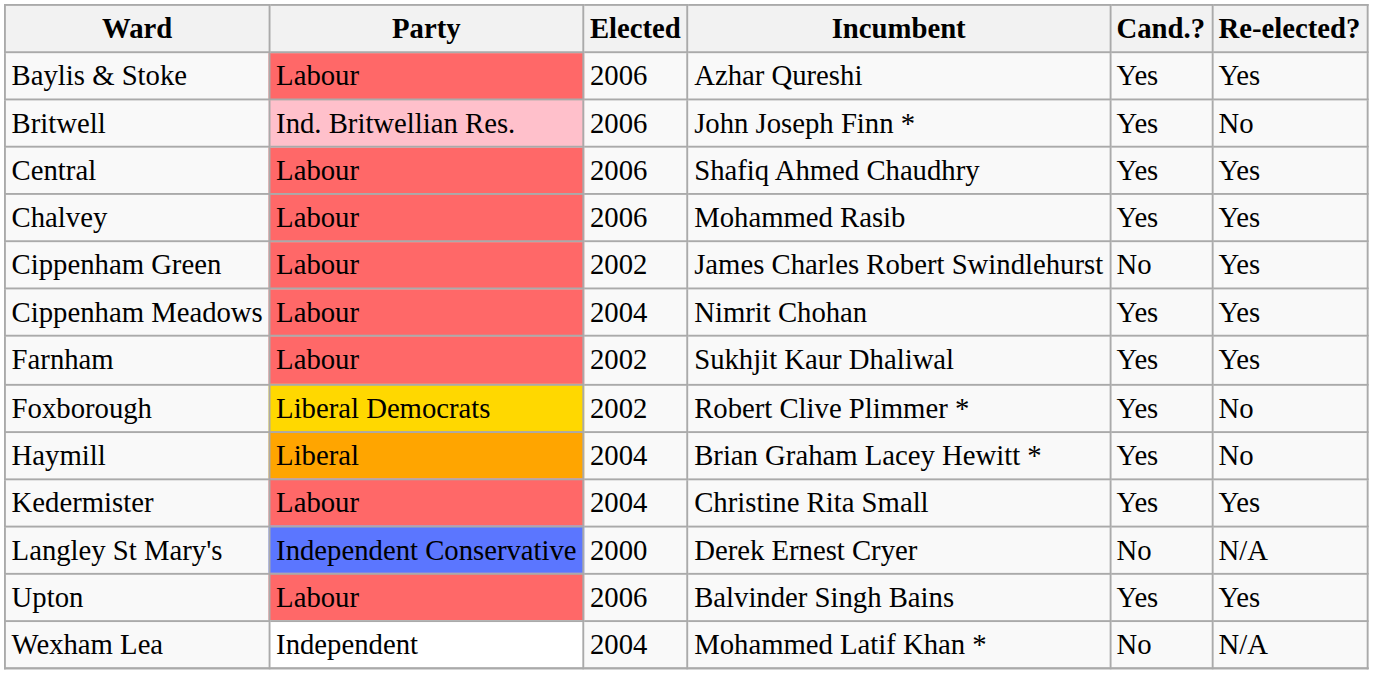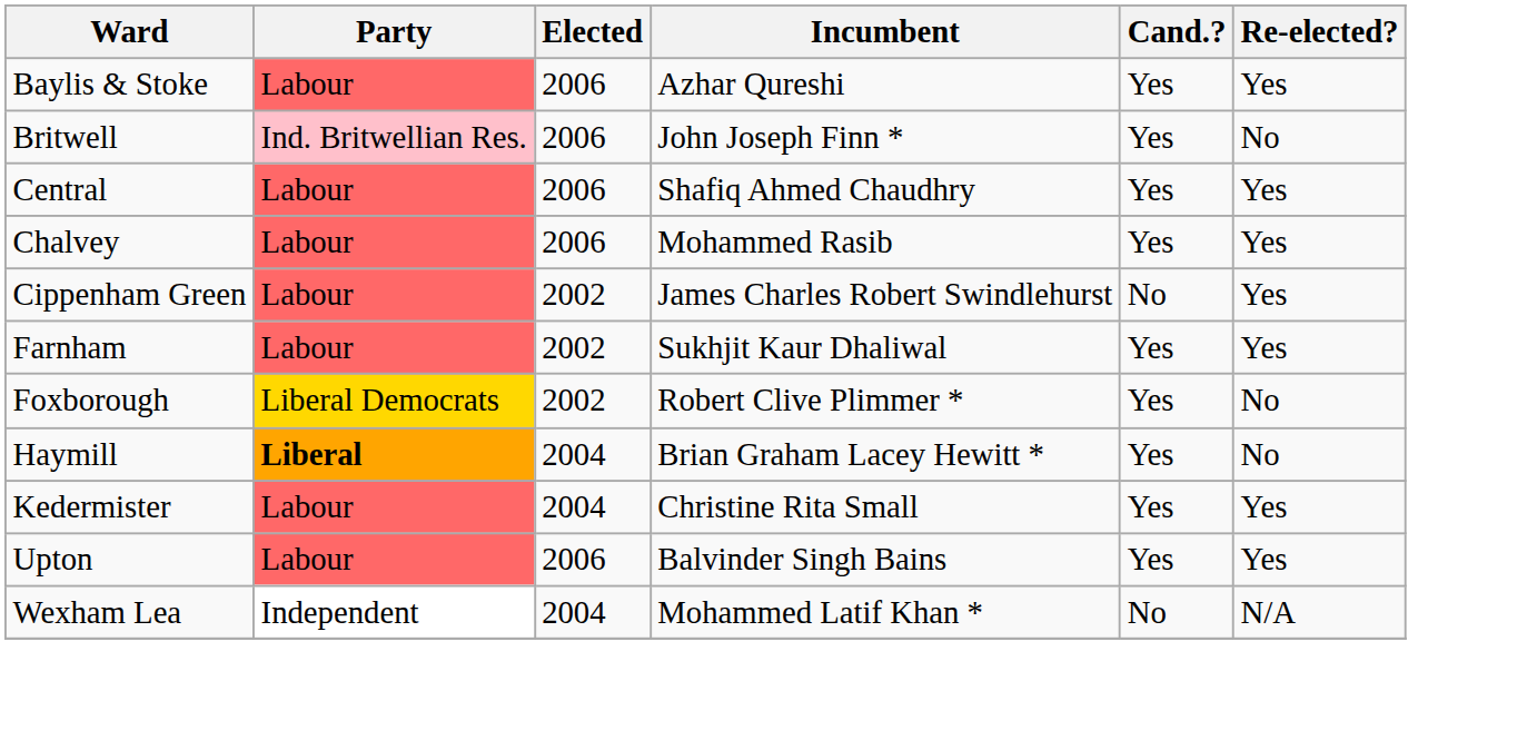 <table class="wikitable" style="font-size: 95%;">
 <tr>
 <th>Ward</th>
 <th>Party</th>
 <th>Elected</th>
 <th>Incumbent</th>
 <th>Cand.?</th>
 <th>Re-elected?</th>
 </tr>
 <tr>
 <td>Baylis & Stoke</td>
 <td bgcolor="FF6868">Labour</td>
 <td>2006</td>
 <td>Azhar Qureshi</td>
 <td>Yes</td>
 <td>Yes</td>
 </tr>
 <tr>
 <td>Britwell</td>
 <td bgcolor="pink">Ind. Britwellian Res.</td>
 <td>2006</td>
 <td>John Joseph Finn *</td>
 <td>Yes</td>
 <td>No</td>
 </tr>
 <tr>
 <td>Central</td>
 <td bgcolor="FF6868">Labour</td>
 <td>2006</td>
 <td>Shafiq Ahmed Chaudhry</td>
 <td>Yes</td>
 <td>Yes</td>
 </tr>
 <tr>
 <td>Chalvey</td>
 <td bgcolor="FF6868">Labour</td>
 <td>2006</td>
 <td>Mohammed Rasib</td>
 <td>Yes</td>
 <td>Yes</td>
 </tr>
 <tr>
 <td>Cippenham Green</td>
 <td bgcolor="FF6868">Labour</td>
 <td>2002</td>
 <td>James Charles Robert Swindlehurst</td>
 <td>No</td>
 <td>Yes</td>
 </tr>
 <tr>
-<td>Cippenham Meadows</td>
-<td bgcolor="FF6868">Labour</td>
-<td>2004</td>
-<td>Nimrit Chohan</td>
-<td>Yes</td>
-<td>Yes</td>
-</tr>
-<tr>
 <td>Farnham</td>
 <td bgcolor="FF6868">Labour</td>
 <td>2002</td>
 <td>Sukhjit Kaur Dhaliwal</td>
 <td>Yes</td>
 <td>Yes</td>
 </tr>
 <tr>
 <td>Foxborough</td>
 <td bgcolor="FFD800">Liberal Democrats</td>
 <td>2002</td>
 <td>Robert Clive Plimmer *</td>
 <td>Yes</td>
 <td>No</td>
 </tr>
 <tr>
 <td>Haymill</td>
-<td bgcolor="orange">Liberal</td>
+<td bgcolor="orange"><strong>Liberal</strong></td>
 <td>2004</td>
 <td>Brian Graham Lacey Hewitt *</td>
 <td>Yes</td>
 <td>No</td>
 </tr>
 <tr>
 <td>Kedermister</td>
 <td bgcolor="FF6868">Labour</td>
 <td>2004</td>
 <td>Christine Rita Small</td>
 <td>Yes</td>
 <td>Yes</td>
-</tr>
-<tr>
-<td>Langley St Mary's</td>
-<td bgcolor="5B76FF">Independent Conservative</td>
-<td>2000</td>
-<td>Derek Ernest Cryer</td>
-<td>No</td>
-<td>N/A</td>
 </tr>
 <tr>
 <td>Upton</td>
 <td bgcolor="FF6868">Labour</td>
 <td>2006</td>
 <td>Balvinder Singh Bains</td>
 <td>Yes</td>
 <td>Yes</td>
 </tr>
 <tr>
 <td>Wexham Lea</td>
 <td bgcolor="white">Independent</td>
 <td>2004</td>
 <td>Mohammed Latif Khan *</td>
 <td>No</td>
 <td>N/A</td>
 </tr>
 <tr>
 </tr>
 </table>
